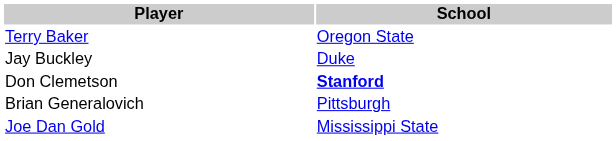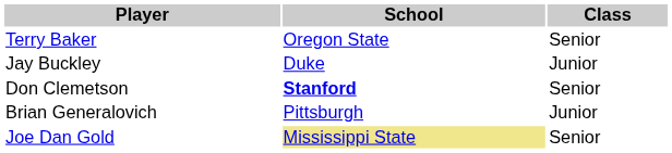 <table style="width:600px" "border:'1' 'solid' 'gray' ">
 <tr>
 <th style="background:#ccc; width:23%;">Player</th>
 <th style="background:#ccc; width:22%;">School</th>
+<th style="background:#ccc; width:10%;">Class</th>
 </tr>
 <tr>
 <td><a href='#'>Terry Baker</a></td>
 <td><a href='#'>Oregon State</a></td>
+<td>Senior</td>
 </tr>
 <tr>
 <td>Jay Buckley</td>
 <td><a href='#'>Duke</a></td>
+<td>Junior</td>
 </tr>
 <tr>
 <td>Don Clemetson</td>
 <td><strong><a href='#'>Stanford</a></strong></td>
+<td>Senior</td>
 </tr>
 <tr>
 <td>Brian Generalovich</td>
 <td><a href='#'>Pittsburgh</a></td>
+<td>Junior</td>
 </tr>
 <tr>
 <td><a href='#'>Joe Dan Gold</a></td>
-<td><a href='#'>Mississippi State</a></td>
+<td style="background: khaki;"><a href='#'>Mississippi State</a></td>
+<td>Senior</td>
 </tr>
 </table>
